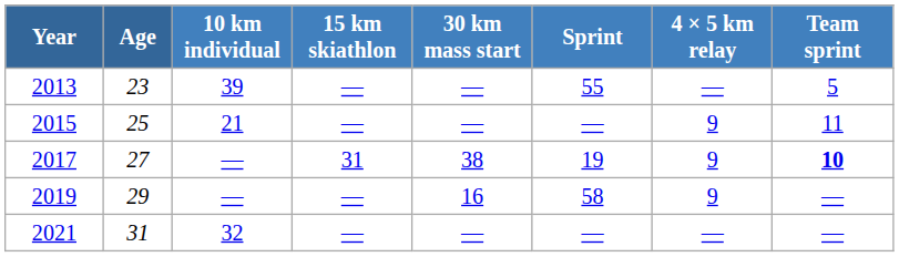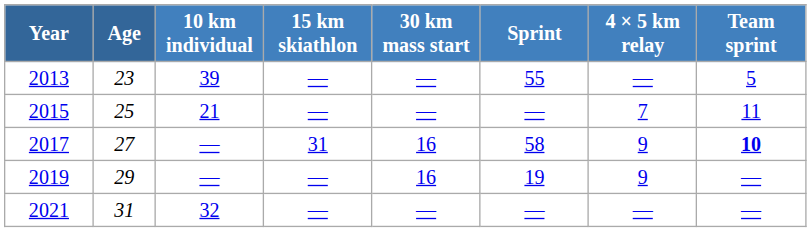 <table class="wikitable" style="font-size:95%; text-align:center; border:grey solid 1px; border-collapse:collapse; background:#ffffff;">
 <tr>
 <th style="background-color:#369; color:white; width:60px;"> Year </th>
 <th style="background-color:#369; color:white; width:40px;"> Age </th>
 <th style="background-color:#4180be; color:white; width:75px;"> 10 km <br> individual </th>
 <th style="background-color:#4180be; color:white; width:75px;"> 15 km <br> skiathlon </th>
 <th style="background-color:#4180be; color:white; width:75px;"> 30 km <br> mass start </th>
 <th style="background-color:#4180be; color:white; width:75px;"> Sprint </th>
 <th style="background-color:#4180be; color:white; width:75px;"> 4 × 5 km <br> relay </th>
 <th style="background-color:#4180be; color:white; width:75px;"> Team <br> sprint </th>
 </tr>
 <tr>
 <td><a href='#'>2013</a></td>
 <td><em>23</em></td>
 <td><a href='#'>39</a></td>
 <td><a href='#'>—</a></td>
 <td><a href='#'>—</a></td>
 <td><a href='#'>55</a></td>
 <td><a href='#'>—</a></td>
 <td><a href='#'>5</a></td>
 </tr>
 <tr>
 <td><a href='#'>2015</a></td>
 <td><em>25</em></td>
 <td><a href='#'>21</a></td>
 <td><a href='#'>—</a></td>
 <td><a href='#'>—</a></td>
 <td><a href='#'>—</a></td>
-<td><a href='#'>9</a></td>
+<td><a href='#'>7</a></td>
 <td><a href='#'>11</a></td>
 </tr>
 <tr>
 <td><a href='#'>2017</a></td>
 <td><em>27</em></td>
 <td><a href='#'>—</a></td>
 <td><a href='#'>31</a></td>
-<td><a href='#'>38</a></td>
-<td><a href='#'>19</a></td>
+<td><a href='#'>16</a></td>
+<td><a href='#'>58</a></td>
 <td><a href='#'>9</a></td>
 <td><strong><a href='#'>10</a></strong></td>
 </tr>
 <tr>
 <td><a href='#'>2019</a></td>
 <td><em>29</em></td>
 <td><a href='#'>—</a></td>
 <td><a href='#'>—</a></td>
 <td><a href='#'>16</a></td>
-<td><a href='#'>58</a></td>
+<td><a href='#'>19</a></td>
 <td><a href='#'>9</a></td>
 <td><a href='#'>—</a></td>
 </tr>
 <tr>
 <td><a href='#'>2021</a></td>
 <td><em>31</em></td>
 <td><a href='#'>32</a></td>
 <td><a href='#'>—</a></td>
 <td><a href='#'>—</a></td>
 <td><a href='#'>—</a></td>
 <td><a href='#'>—</a></td>
 <td><a href='#'>—</a></td>
 </tr>
 </table>
